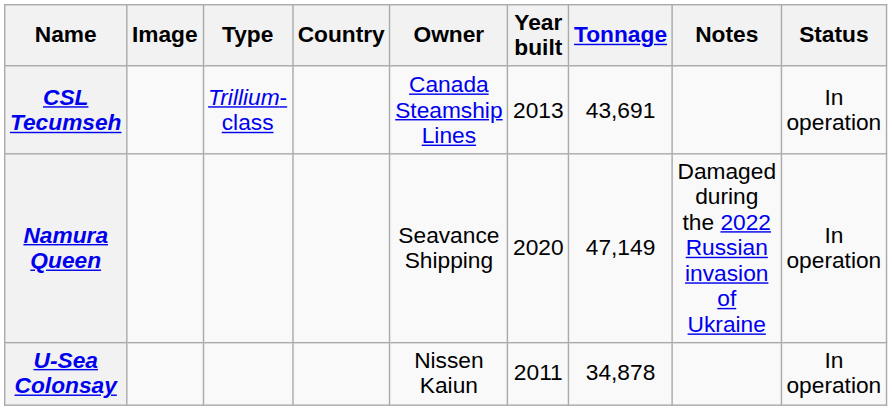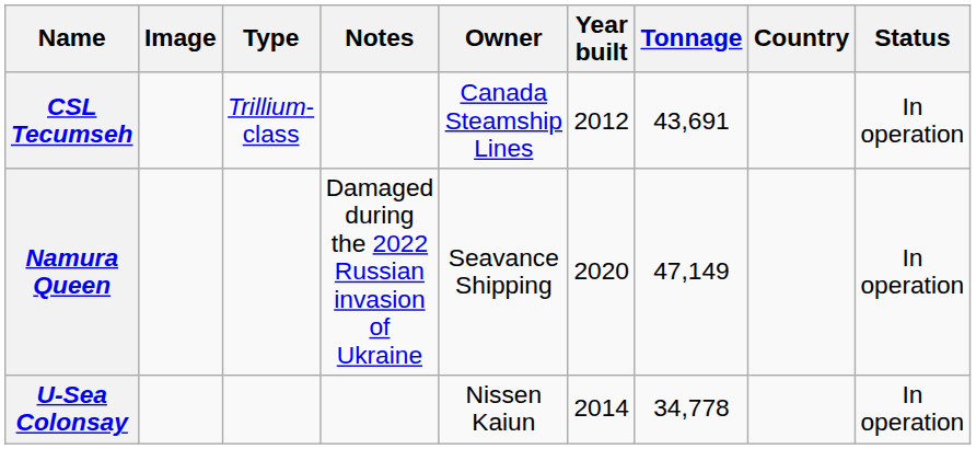 <table class="wikitable sortable" style="text-align:center">
 <tr>
 <th>Name</th>
 <th>Image</th>
 <th>Type</th>
-<th>Country</th>
+<th>Notes</th>
 <th>Owner</th>
 <th>Year built</th>
 <th><a href='#'>Tonnage</a></th>
-<th>Notes</th>
+<th>Country</th>
 <th>Status</th>
 </tr>
 <tr>
 <th><em><a href='#'>CSL Tecumseh</a></em></th>
 <td></td>
 <td><a href='#'><em>Trillium</em>-class</a></td>
 <td></td>
 <td><a href='#'>Canada Steamship Lines</a></td>
-<td>2013</td>
+<td>2012</td>
 <td>43,691</td>
 <td></td>
 <td>In operation</td>
 </tr>
 <tr>
 <th><strong><em><a href='#'>Namura Queen</a></em></strong></th>
 <td></td>
 <td></td>
-<td></td>
+<td>Damaged during the <a href='#'>2022 Russian invasion of Ukraine</a></td>
 <td>Seavance Shipping</td>
 <td>2020</td>
 <td>47,149</td>
-<td>Damaged during the <a href='#'>2022 Russian invasion of Ukraine</a></td>
+<td></td>
 <td>In operation</td>
 </tr>
 <tr>
 <th><strong><em><a href='#'>U-Sea Colonsay</a></em></strong></th>
 <td></td>
 <td></td>
 <td></td>
 <td>Nissen Kaiun</td>
-<td>2011</td>
-<td>34,878</td>
+<td>2014</td>
+<td>34,778</td>
 <td></td>
 <td>In operation</td>
 </tr>
 </table>
